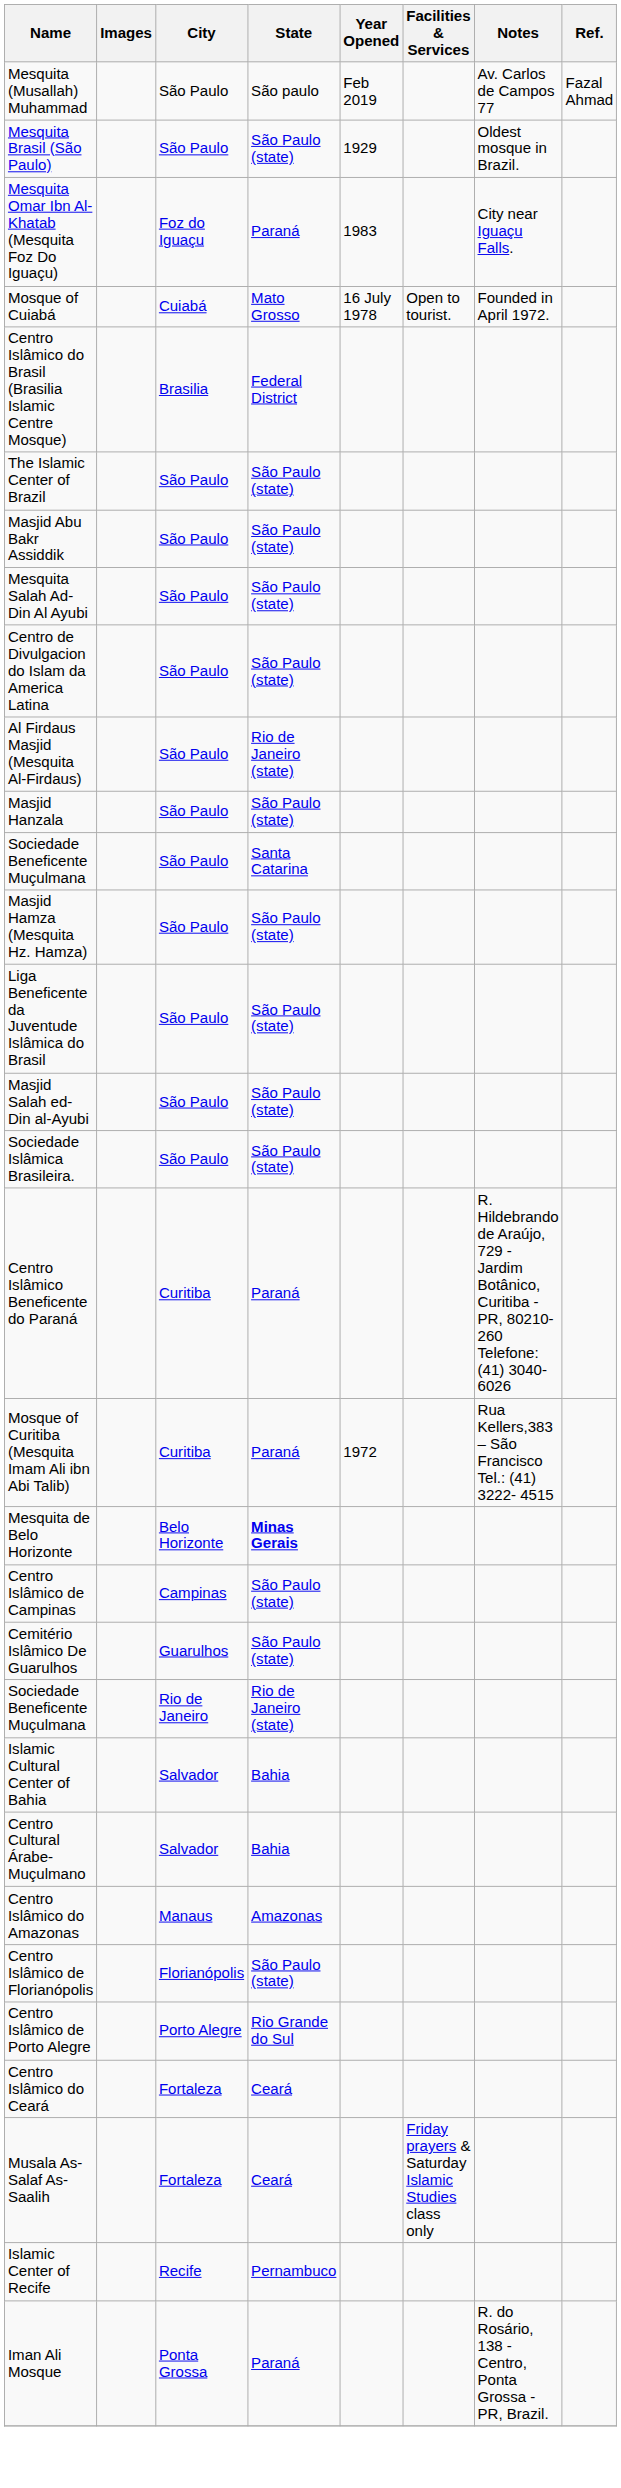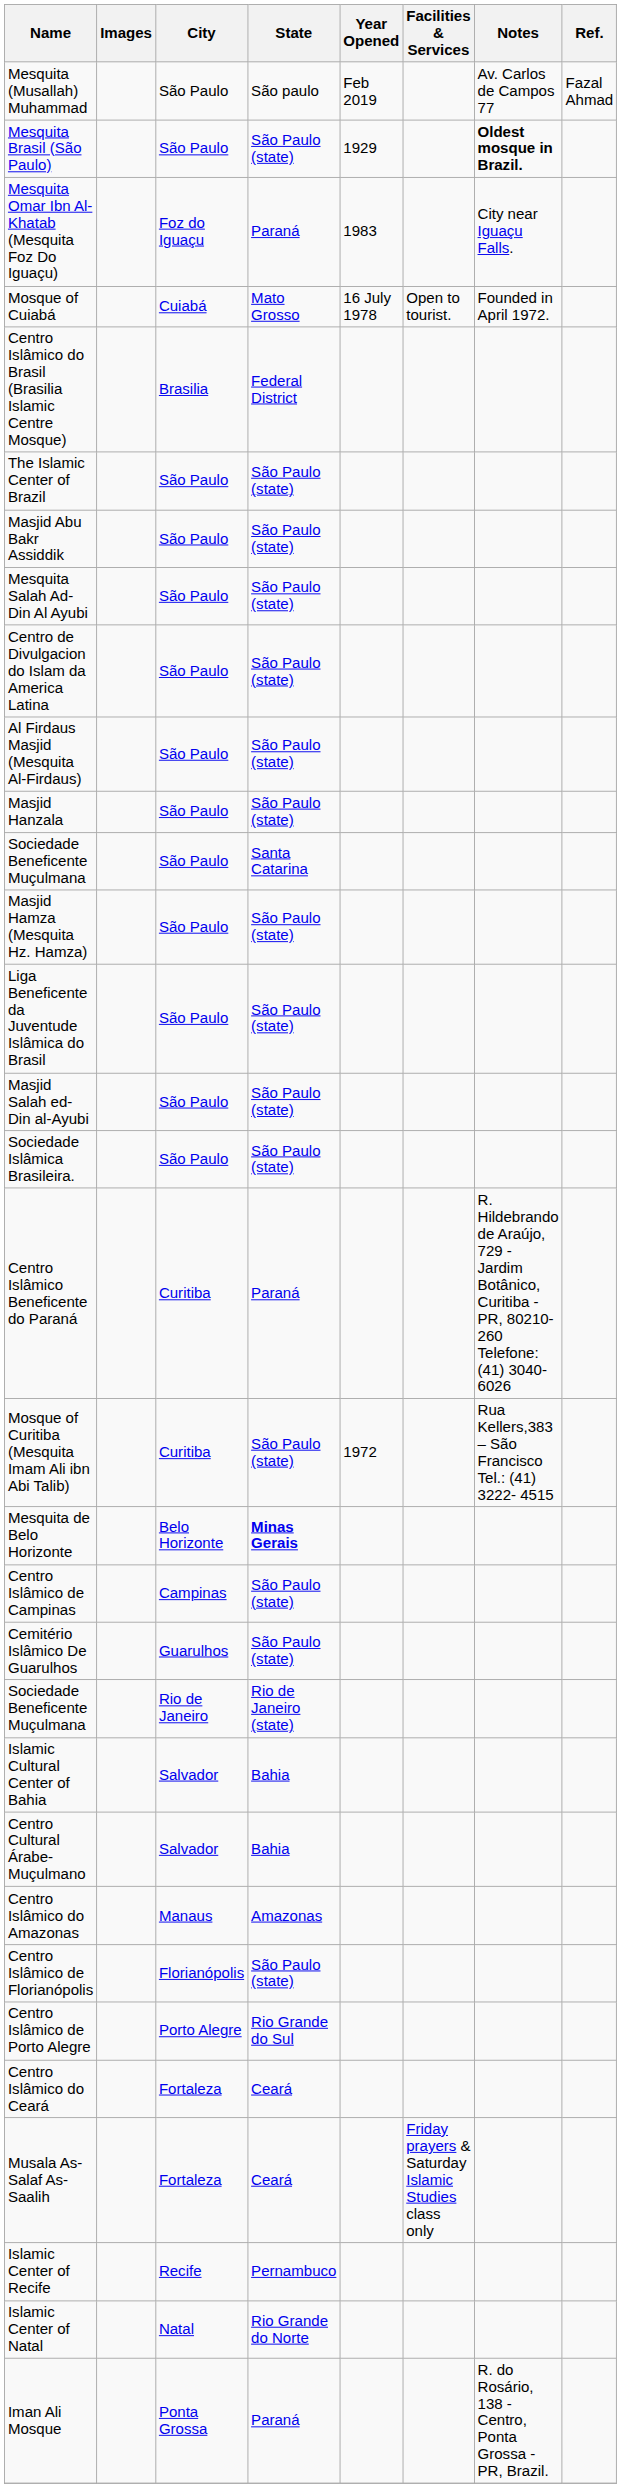 <table class="wikitable plainrowheaders sortable" style="text-align:left;">
 <tr>
 <th>Name</th>
 <th class="unsortable">Images</th>
 <th>City</th>
 <th>State</th>
 <th>Year Opened</th>
 <th>Facilities & Services</th>
 <th class="unsortable">Notes</th>
 <th class="unsortable">Ref.</th>
 </tr>
 <tr>
 <td>Mesquita (Musallah) Muhammad</td>
 <td></td>
 <td>São Paulo</td>
 <td>São paulo</td>
 <td>Feb 2019</td>
 <td></td>
 <td>Av. Carlos de Campos 77</td>
 <td>Fazal Ahmad</td>
 </tr>
 <tr>
 <td><a href='#'>Mesquita Brasil (São Paulo)</a></td>
 <td></td>
 <td><a href='#'>São Paulo</a></td>
 <td><a href='#'>São Paulo (state)</a></td>
 <td>1929</td>
 <td></td>
-<td>Oldest mosque in Brazil.</td>
+<td><strong>Oldest mosque in Brazil.</strong></td>
 <td></td>
 </tr>
 <tr>
 <td><a href='#'>Mesquita Omar Ibn Al-Khatab</a> (Mesquita Foz Do Iguaçu)</td>
 <td></td>
 <td><a href='#'>Foz do Iguaçu</a></td>
 <td><a href='#'>Paraná</a></td>
 <td>1983</td>
 <td></td>
 <td>City near <a href='#'>Iguaçu Falls</a>.</td>
 <td></td>
 </tr>
 <tr>
 <td>Mosque of Cuiabá</td>
 <td></td>
 <td><a href='#'>Cuiabá</a></td>
 <td><a href='#'>Mato Grosso</a></td>
 <td>16 July 1978</td>
 <td>Open to tourist.</td>
 <td>Founded in April 1972.</td>
 <td></td>
 </tr>
 <tr>
 <td>Centro Islâmico do Brasil (Brasilia Islamic Centre Mosque)</td>
 <td></td>
 <td><a href='#'>Brasilia</a></td>
 <td><a href='#'>Federal District</a></td>
 <td></td>
 <td></td>
 <td></td>
 <td></td>
 </tr>
 <tr>
 <td>The Islamic Center of Brazil</td>
 <td></td>
 <td><a href='#'>São Paulo</a></td>
 <td><a href='#'>São Paulo (state)</a></td>
 <td></td>
 <td></td>
 <td></td>
 <td></td>
 </tr>
 <tr>
 <td>Masjid Abu Bakr Assiddik</td>
 <td></td>
 <td><a href='#'>São Paulo</a></td>
 <td><a href='#'>São Paulo (state)</a></td>
 <td></td>
 <td></td>
 <td></td>
 <td></td>
 </tr>
 <tr>
 <td>Mesquita Salah Ad-Din Al Ayubi</td>
 <td></td>
 <td><a href='#'>São Paulo</a></td>
 <td><a href='#'>São Paulo (state)</a></td>
 <td></td>
 <td></td>
 <td></td>
 <td></td>
 </tr>
 <tr>
 <td>Centro de Divulgacion do Islam da America Latina</td>
 <td></td>
 <td><a href='#'>São Paulo</a></td>
 <td><a href='#'>São Paulo (state)</a></td>
 <td></td>
 <td></td>
 <td></td>
 <td></td>
 </tr>
 <tr>
 <td>Al Firdaus Masjid (Mesquita Al-Firdaus)</td>
 <td></td>
 <td><a href='#'>São Paulo</a></td>
-<td><a href='#'>Rio de Janeiro (state)</a></td>
+<td><a href='#'>São Paulo (state)</a></td>
 <td></td>
 <td></td>
 <td></td>
 <td></td>
 </tr>
 <tr>
 <td>Masjid Hanzala</td>
 <td></td>
 <td><a href='#'>São Paulo</a></td>
 <td><a href='#'>São Paulo (state)</a></td>
 <td></td>
 <td></td>
 <td></td>
 <td></td>
 </tr>
 <tr>
 <td>Sociedade Beneficente Muçulmana</td>
 <td></td>
 <td><a href='#'>São Paulo</a></td>
 <td><a href='#'>Santa Catarina</a></td>
 <td></td>
 <td></td>
 <td></td>
 <td></td>
 </tr>
 <tr>
 <td>Masjid Hamza (Mesquita Hz. Hamza)</td>
 <td></td>
 <td><a href='#'>São Paulo</a></td>
 <td><a href='#'>São Paulo (state)</a></td>
 <td></td>
 <td></td>
 <td></td>
 <td></td>
 </tr>
 <tr>
 <td>Liga Beneficente da Juventude Islâmica  do Brasil</td>
 <td></td>
 <td><a href='#'>São Paulo</a></td>
 <td><a href='#'>São Paulo (state)</a></td>
 <td></td>
 <td></td>
 <td></td>
 <td></td>
 </tr>
 <tr>
 <td>Masjid Salah ed-Din al-Ayubi</td>
 <td></td>
 <td><a href='#'>São Paulo</a></td>
 <td><a href='#'>São Paulo (state)</a></td>
 <td></td>
 <td></td>
 <td></td>
 <td></td>
 </tr>
 <tr>
 <td>Sociedade Islâmica Brasileira.</td>
 <td></td>
 <td><a href='#'>São Paulo</a></td>
 <td><a href='#'>São Paulo (state)</a></td>
 <td></td>
 <td></td>
 <td></td>
 <td></td>
 </tr>
 <tr>
 <td>Centro Islâmico Beneficente do Paraná</td>
 <td></td>
 <td><a href='#'>Curitiba</a></td>
 <td><a href='#'>Paraná</a></td>
 <td></td>
 <td></td>
 <td>R. Hildebrando de Araújo, 729 - Jardim Botânico, Curitiba - PR, 80210-260 Telefone: (41) 3040-6026</td>
 <td></td>
 </tr>
 <tr>
 <td>Mosque of Curitiba (Mesquita Imam Ali ibn Abi Talib)</td>
 <td></td>
 <td><a href='#'>Curitiba</a></td>
-<td><a href='#'>Paraná</a></td>
+<td><a href='#'>São Paulo (state)</a></td>
 <td>1972</td>
 <td></td>
 <td>Rua Kellers,383 – São Francisco Tel.: (41) 3222- 4515</td>
 <td></td>
 </tr>
 <tr>
 <td>Mesquita de Belo Horizonte</td>
 <td></td>
 <td><a href='#'>Belo Horizonte</a></td>
 <td><strong><a href='#'>Minas Gerais</a></strong></td>
 <td></td>
 <td></td>
 <td></td>
 <td></td>
 </tr>
 <tr>
 <td>Centro Islâmico de Campinas</td>
 <td></td>
 <td><a href='#'>Campinas</a></td>
 <td><a href='#'>São Paulo (state)</a></td>
 <td></td>
 <td></td>
 <td></td>
 <td></td>
 </tr>
 <tr>
 <td>Cemitério Islâmico De Guarulhos</td>
 <td></td>
 <td><a href='#'>Guarulhos</a></td>
 <td><a href='#'>São Paulo (state)</a></td>
 <td></td>
 <td></td>
 <td></td>
 <td></td>
 </tr>
 <tr>
 <td>Sociedade Beneficente Muçulmana</td>
 <td></td>
 <td><a href='#'>Rio de Janeiro</a></td>
 <td><a href='#'>Rio de Janeiro (state)</a></td>
 <td></td>
 <td></td>
 <td></td>
 <td></td>
 </tr>
 <tr>
 <td>Islamic Cultural Center of Bahia</td>
 <td></td>
 <td><a href='#'>Salvador</a></td>
 <td><a href='#'>Bahia</a></td>
 <td></td>
 <td></td>
 <td></td>
 <td></td>
 </tr>
 <tr>
 <td>Centro Cultural Árabe-Muçulmano</td>
 <td></td>
 <td><a href='#'>Salvador</a></td>
 <td><a href='#'>Bahia</a></td>
 <td></td>
 <td></td>
 <td></td>
 <td></td>
 </tr>
 <tr>
 <td>Centro Islâmico do Amazonas</td>
 <td></td>
 <td><a href='#'>Manaus</a></td>
 <td><a href='#'>Amazonas</a></td>
 <td></td>
 <td></td>
 <td></td>
 <td></td>
 </tr>
 <tr>
 <td>Centro Islâmico de Florianópolis</td>
 <td></td>
 <td><a href='#'>Florianópolis</a></td>
 <td><a href='#'>São Paulo (state)</a></td>
 <td></td>
 <td></td>
 <td></td>
 <td></td>
 </tr>
 <tr>
 <td>Centro Islâmico de Porto Alegre</td>
 <td></td>
 <td><a href='#'>Porto Alegre</a></td>
 <td><a href='#'>Rio Grande do Sul</a></td>
 <td></td>
 <td></td>
 <td></td>
 <td></td>
 </tr>
 <tr>
 <td>Centro Islâmico do Ceará</td>
 <td></td>
 <td><a href='#'>Fortaleza</a></td>
 <td><a href='#'>Ceará</a></td>
 <td></td>
 <td></td>
 <td></td>
 <td></td>
 </tr>
 <tr>
 <td>Musala As-Salaf As-Saalih</td>
 <td></td>
 <td><a href='#'>Fortaleza</a></td>
 <td><a href='#'>Ceará</a></td>
 <td></td>
 <td><a href='#'>Friday prayers</a> & Saturday <a href='#'>Islamic Studies</a> class only</td>
 <td></td>
 <td></td>
 </tr>
 <tr>
 <td>Islamic Center of Recife</td>
 <td></td>
 <td><a href='#'>Recife</a></td>
 <td><a href='#'>Pernambuco</a></td>
 <td></td>
 <td></td>
 <td></td>
 <td></td>
 </tr>
 <tr>
+<td>Islamic Center of Natal</td>
+<td></td>
+<td><a href='#'>Natal</a></td>
+<td><a href='#'>Rio Grande do Norte</a></td>
+<td></td>
+<td></td>
+<td></td>
+<td></td>
+</tr>
+<tr>
 <td>Iman Ali Mosque</td>
 <td></td>
 <td><a href='#'>Ponta Grossa</a></td>
 <td><a href='#'>Paraná</a></td>
 <td></td>
 <td></td>
 <td>R. do Rosário, 138 - Centro, Ponta Grossa - PR, Brazil.</td>
 <td></td>
 </tr>
 <tr>
 </tr>
 </table>
